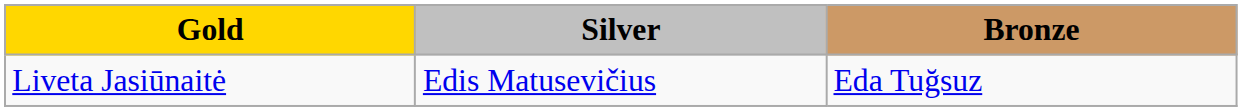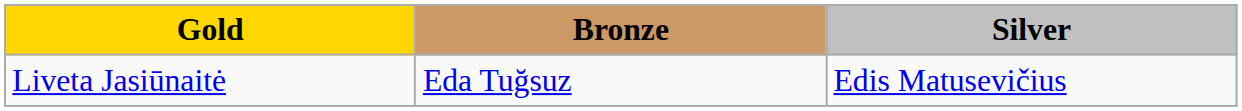 <table class="wikitable" style="text-align:left">
 <tr align="center">
 <td width=200 bgcolor=gold><strong>Gold</strong></td>
+<td width=200 bgcolor=CC9966><strong>Bronze</strong></td>
 <td width=200 bgcolor=silver><strong>Silver</strong></td>
-<td width=200 bgcolor=CC9966><strong>Bronze</strong></td>
 </tr>
 <tr>
 <td><a href='#'>Liveta Jasiūnaitė</a><br></td>
+<td><a href='#'>Eda Tuğsuz</a><br></td>
 <td><a href='#'>Edis Matusevičius</a><br></td>
-<td><a href='#'>Eda Tuğsuz</a><br></td>
 </tr>
 </table>
